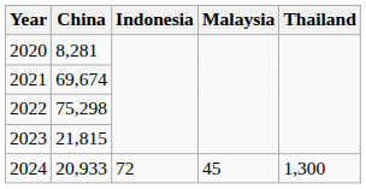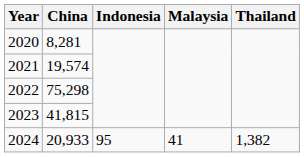 <table class="wikitable">
 <tr>
 <th>Year</th>
 <th>China</th>
 <th>Indonesia</th>
 <th>Malaysia</th>
 <th>Thailand</th>
 </tr>
 <tr>
 <td>2020</td>
 <td>8,281</td>
 <td rowspan="4"></td>
 <td rowspan="4"></td>
 <td rowspan="4"></td>
 </tr>
 <tr>
 <td>2021</td>
-<td>69,674</td>
+<td>19,574</td>
 </tr>
 <tr>
 <td>2022</td>
 <td>75,298</td>
 </tr>
 <tr>
 <td>2023</td>
-<td>21,815</td>
+<td>41,815</td>
 </tr>
 <tr>
 <td>2024</td>
 <td>20,933</td>
-<td>72</td>
-<td>45</td>
-<td>1,300</td>
+<td>95</td>
+<td>41</td>
+<td>1,382</td>
 </tr>
 </table>
